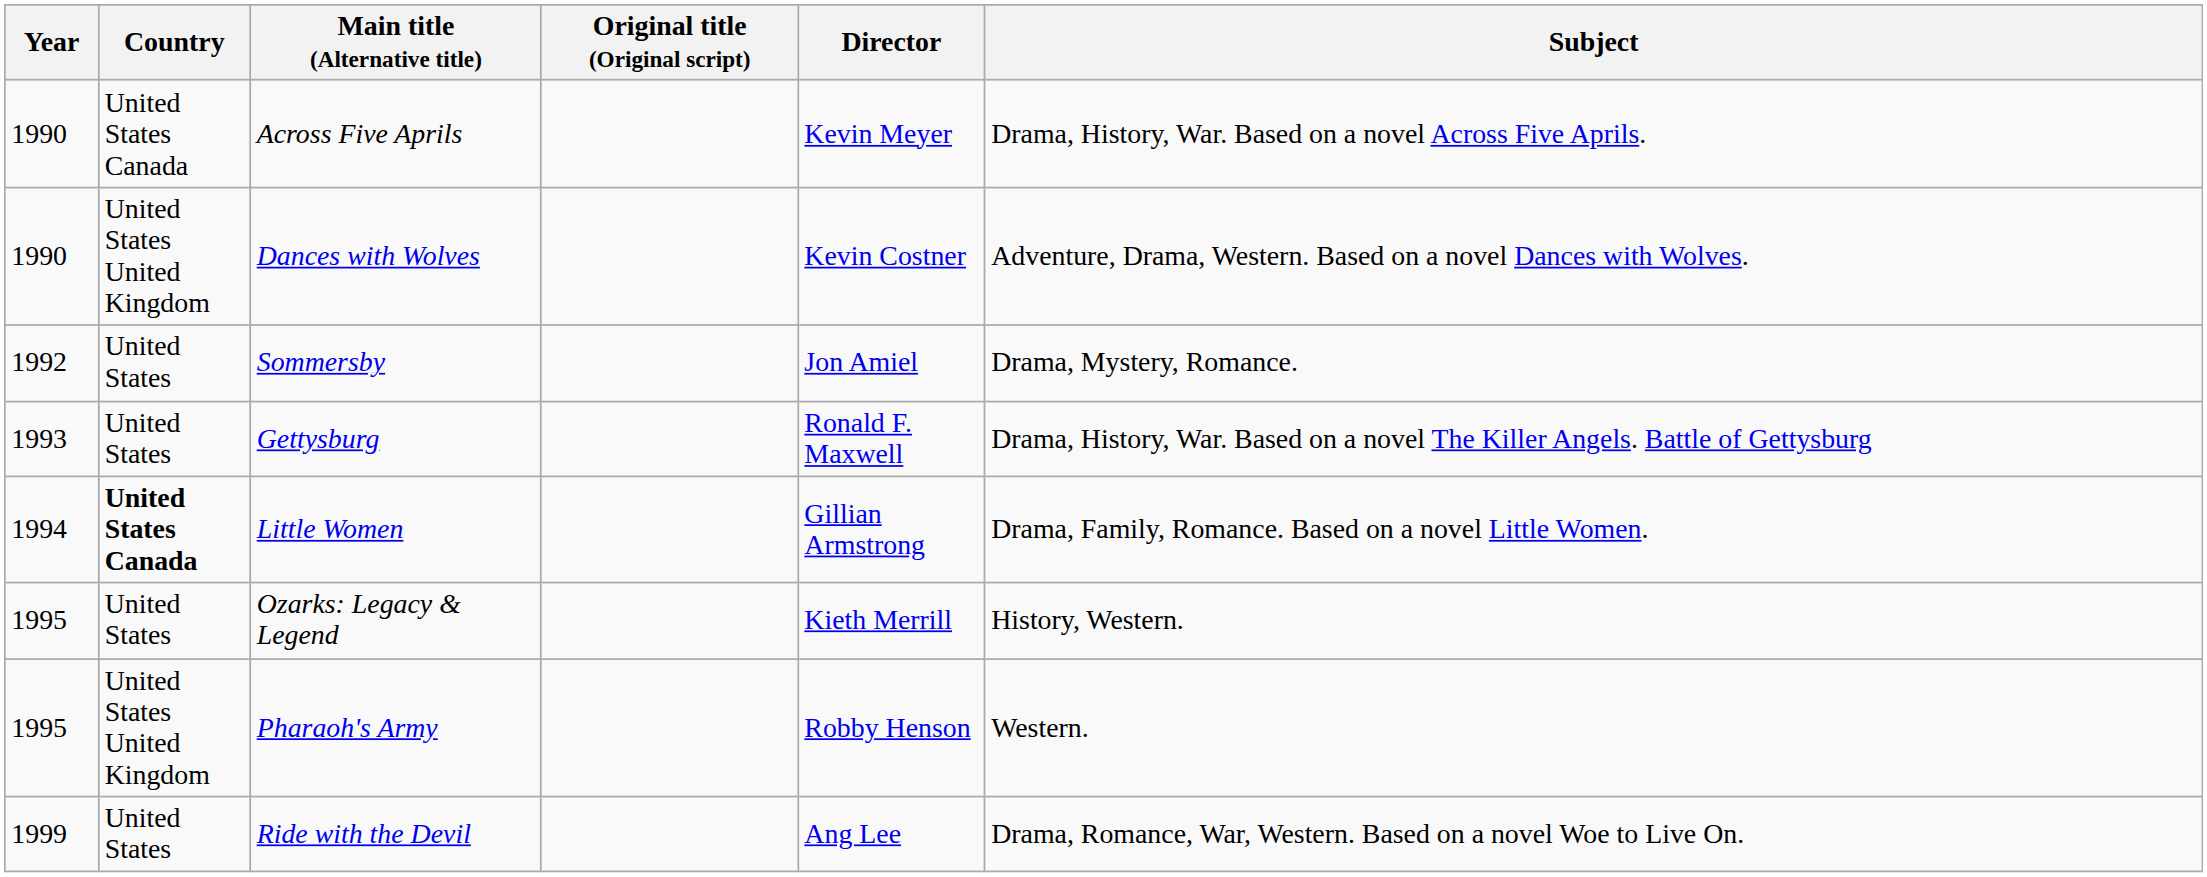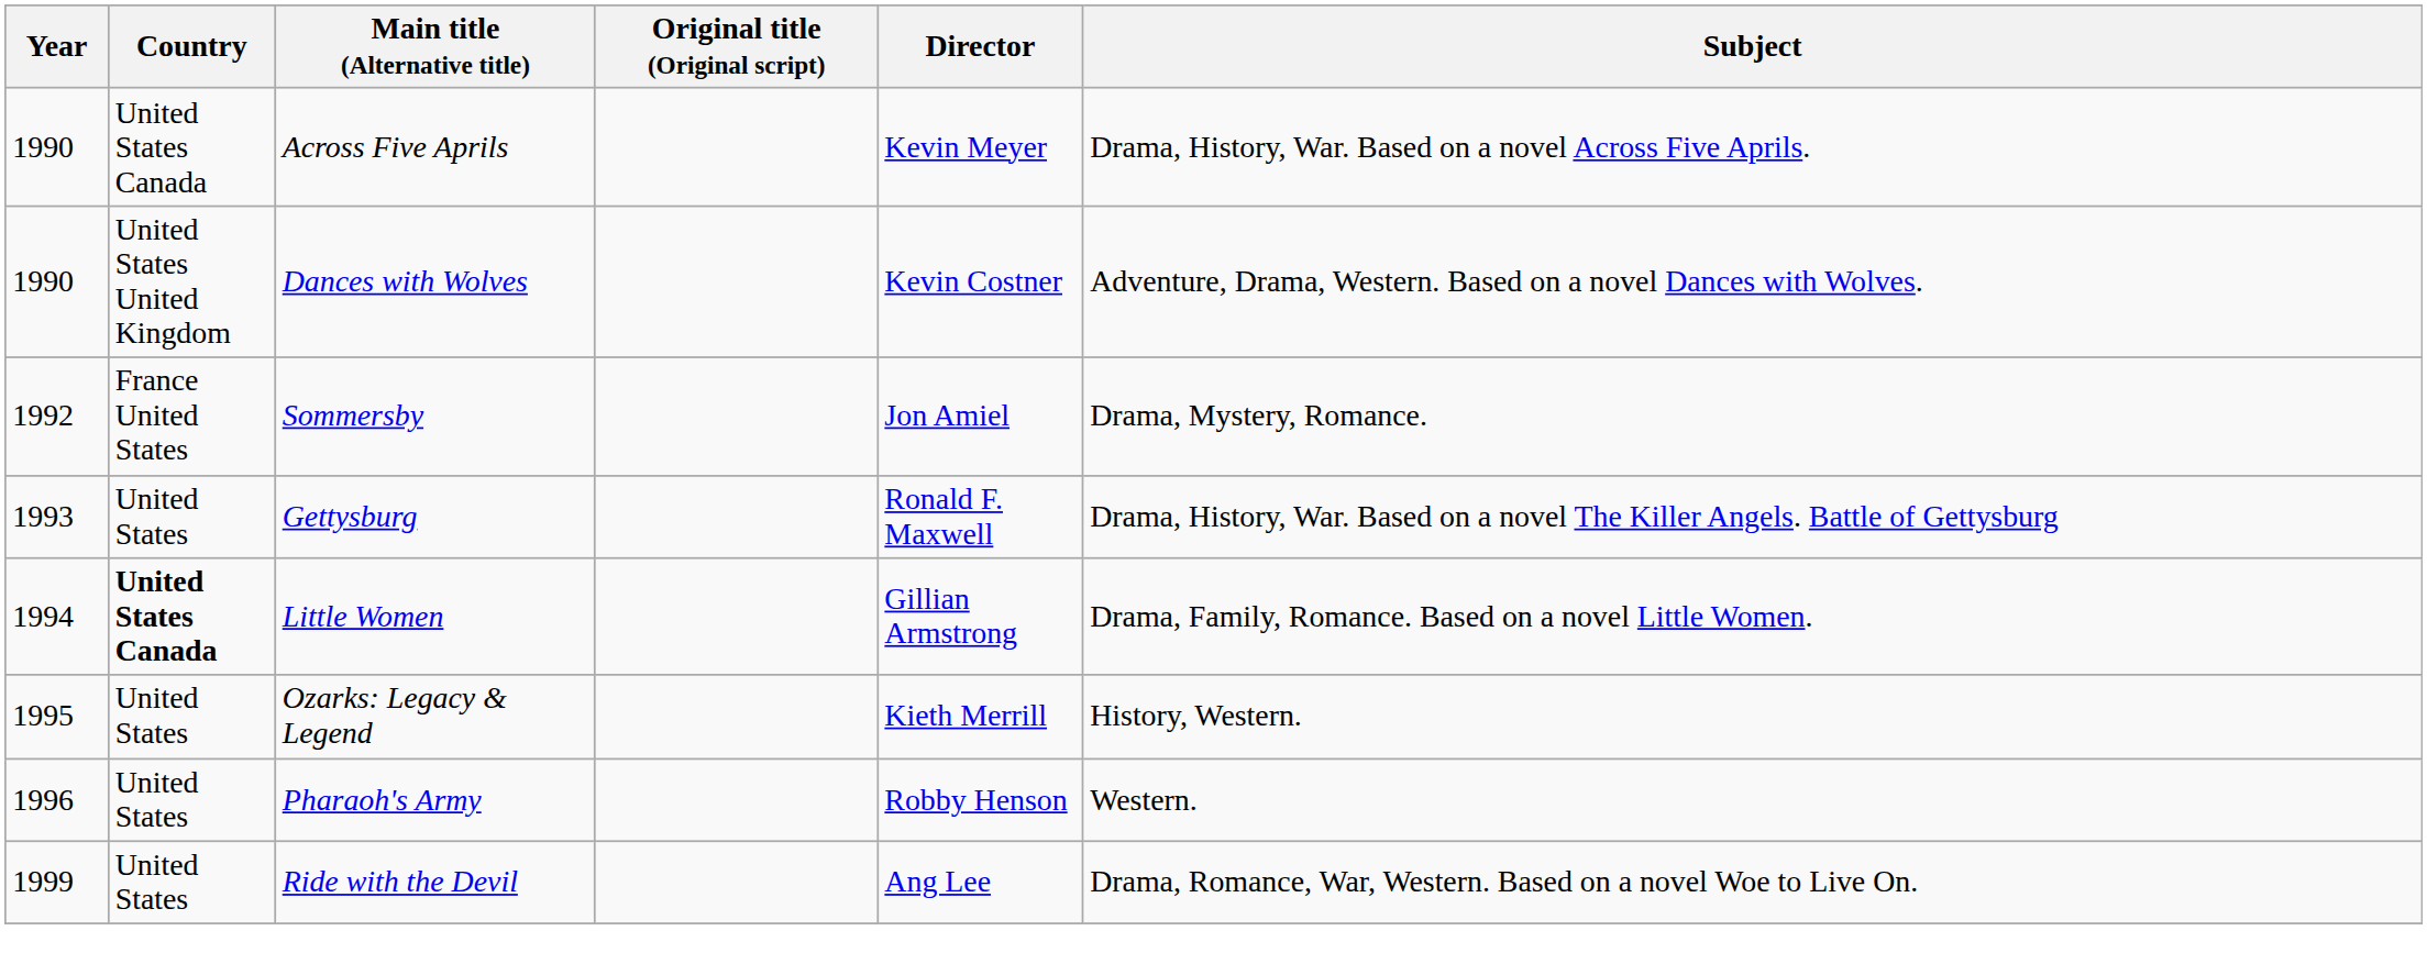 <table class="wikitable sortable" style="width:100%;">
 <tr>
 <th>Year</th>
 <th width= 80>Country</th>
 <th class="unsortable" style="width:160px;">Main title<br><small>(Alternative title)</small></th>
 <th class="unsortable" style="width:140px;">Original title<br><small>(Original script)</small></th>
 <th width=100>Director</th>
 <th class="unsortable">Subject</th>
 </tr>
 <tr>
 <td>1990</td>
 <td>United States<br>Canada</td>
 <td><em>Across Five Aprils</em></td>
 <td></td>
 <td><a href='#'>Kevin Meyer</a></td>
 <td>Drama, History, War. Based on a novel <a href='#'>Across Five Aprils</a>.</td>
 </tr>
 <tr>
 <td>1990</td>
 <td>United States<br>United Kingdom</td>
 <td><em><a href='#'>Dances with Wolves</a></em></td>
 <td></td>
 <td><a href='#'>Kevin Costner</a></td>
 <td>Adventure, Drama, Western. Based on a novel <a href='#'>Dances with Wolves</a>.</td>
 </tr>
 <tr>
 <td>1992</td>
-<td>United States</td>
+<td>France<br>United States</td>
 <td><em><a href='#'>Sommersby</a></em></td>
 <td></td>
 <td><a href='#'>Jon Amiel</a></td>
 <td>Drama, Mystery, Romance.</td>
 </tr>
 <tr>
 <td>1993</td>
 <td>United States</td>
 <td><em><a href='#'>Gettysburg</a></em></td>
 <td></td>
 <td><a href='#'>Ronald F. Maxwell</a></td>
 <td>Drama, History, War. Based on a novel <a href='#'>The Killer Angels</a>. <a href='#'>Battle of Gettysburg</a></td>
 </tr>
 <tr>
 <td>1994</td>
 <td><strong>United States<br>Canada</strong></td>
 <td><em><a href='#'>Little Women</a></em></td>
 <td></td>
 <td><a href='#'>Gillian Armstrong</a></td>
 <td>Drama, Family, Romance. Based on a novel <a href='#'>Little Women</a>.</td>
 </tr>
 <tr>
 <td>1995</td>
 <td>United States</td>
 <td><em>Ozarks: Legacy & Legend</em></td>
 <td></td>
 <td><a href='#'>Kieth Merrill</a></td>
 <td>History, Western.</td>
 </tr>
 <tr>
-<td>1995</td>
-<td>United States<br>United Kingdom</td>
+<td>1996</td>
+<td>United States</td>
 <td><em><a href='#'>Pharaoh's Army</a></em></td>
 <td></td>
 <td><a href='#'>Robby Henson</a></td>
 <td>Western.</td>
 </tr>
 <tr>
 <td>1999</td>
 <td>United States</td>
 <td><em><a href='#'>Ride with the Devil</a></em></td>
 <td></td>
 <td><a href='#'>Ang Lee</a></td>
 <td>Drama, Romance, War, Western. Based on a novel Woe to Live On.</td>
 </tr>
 </table>
